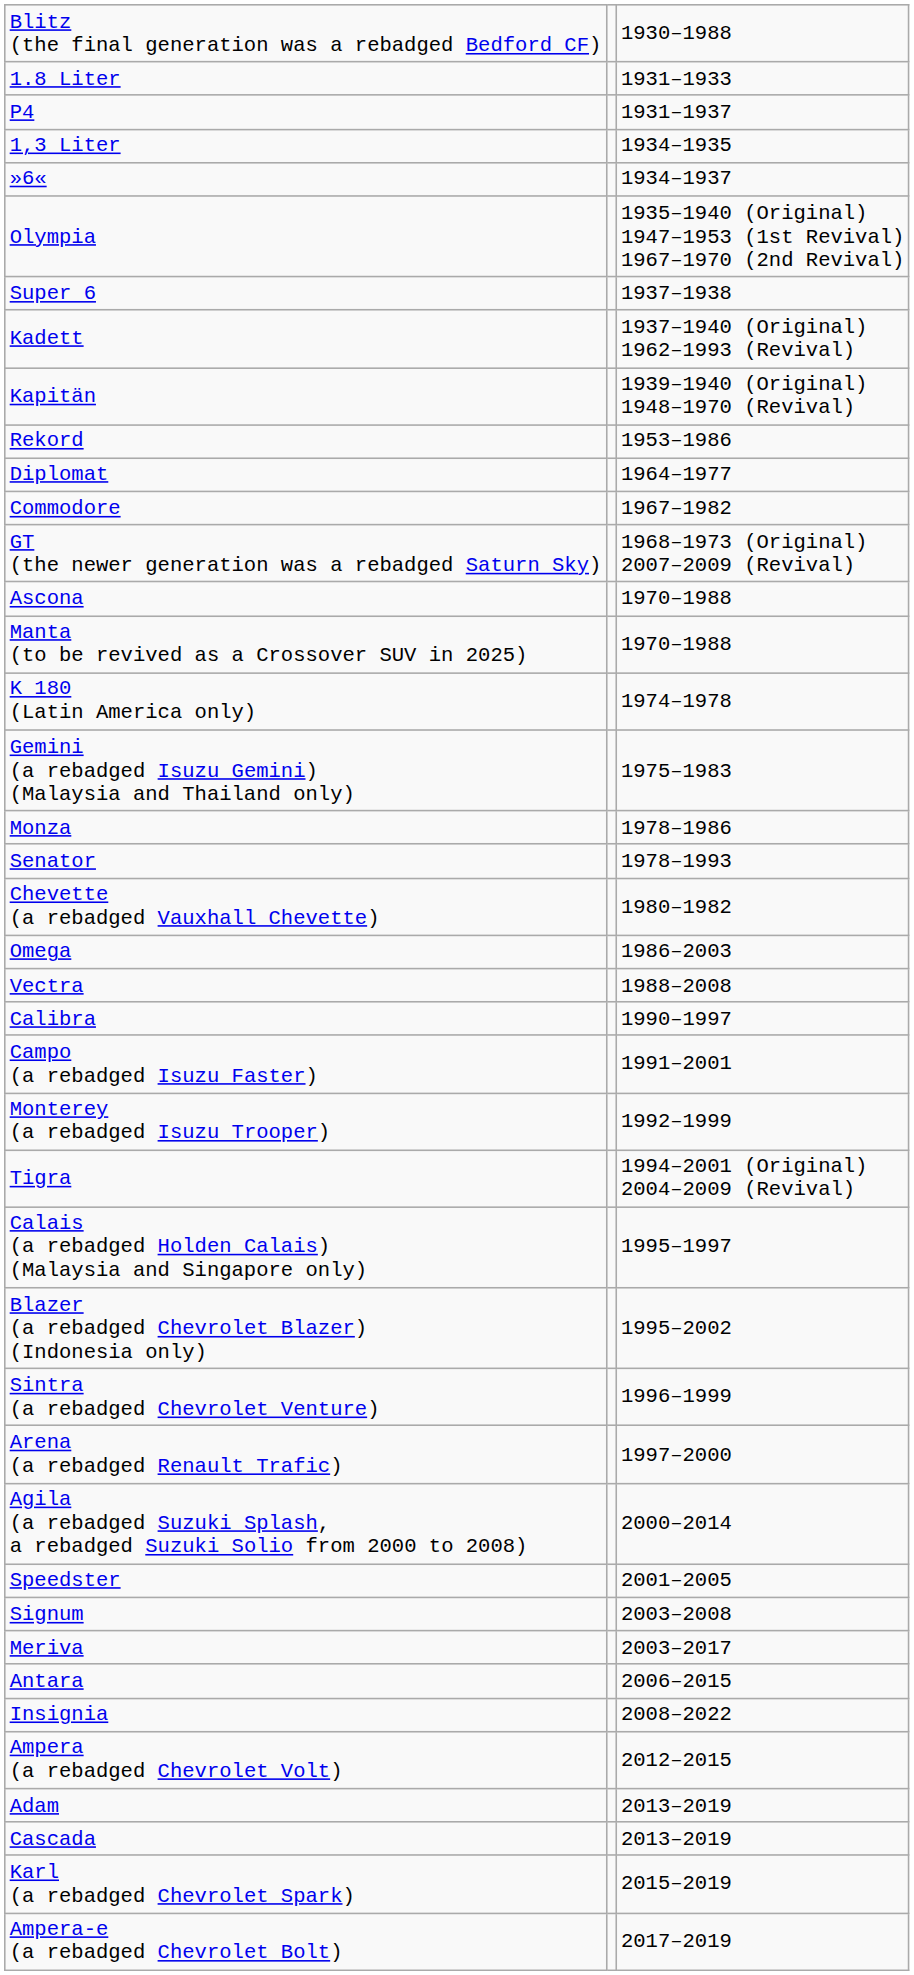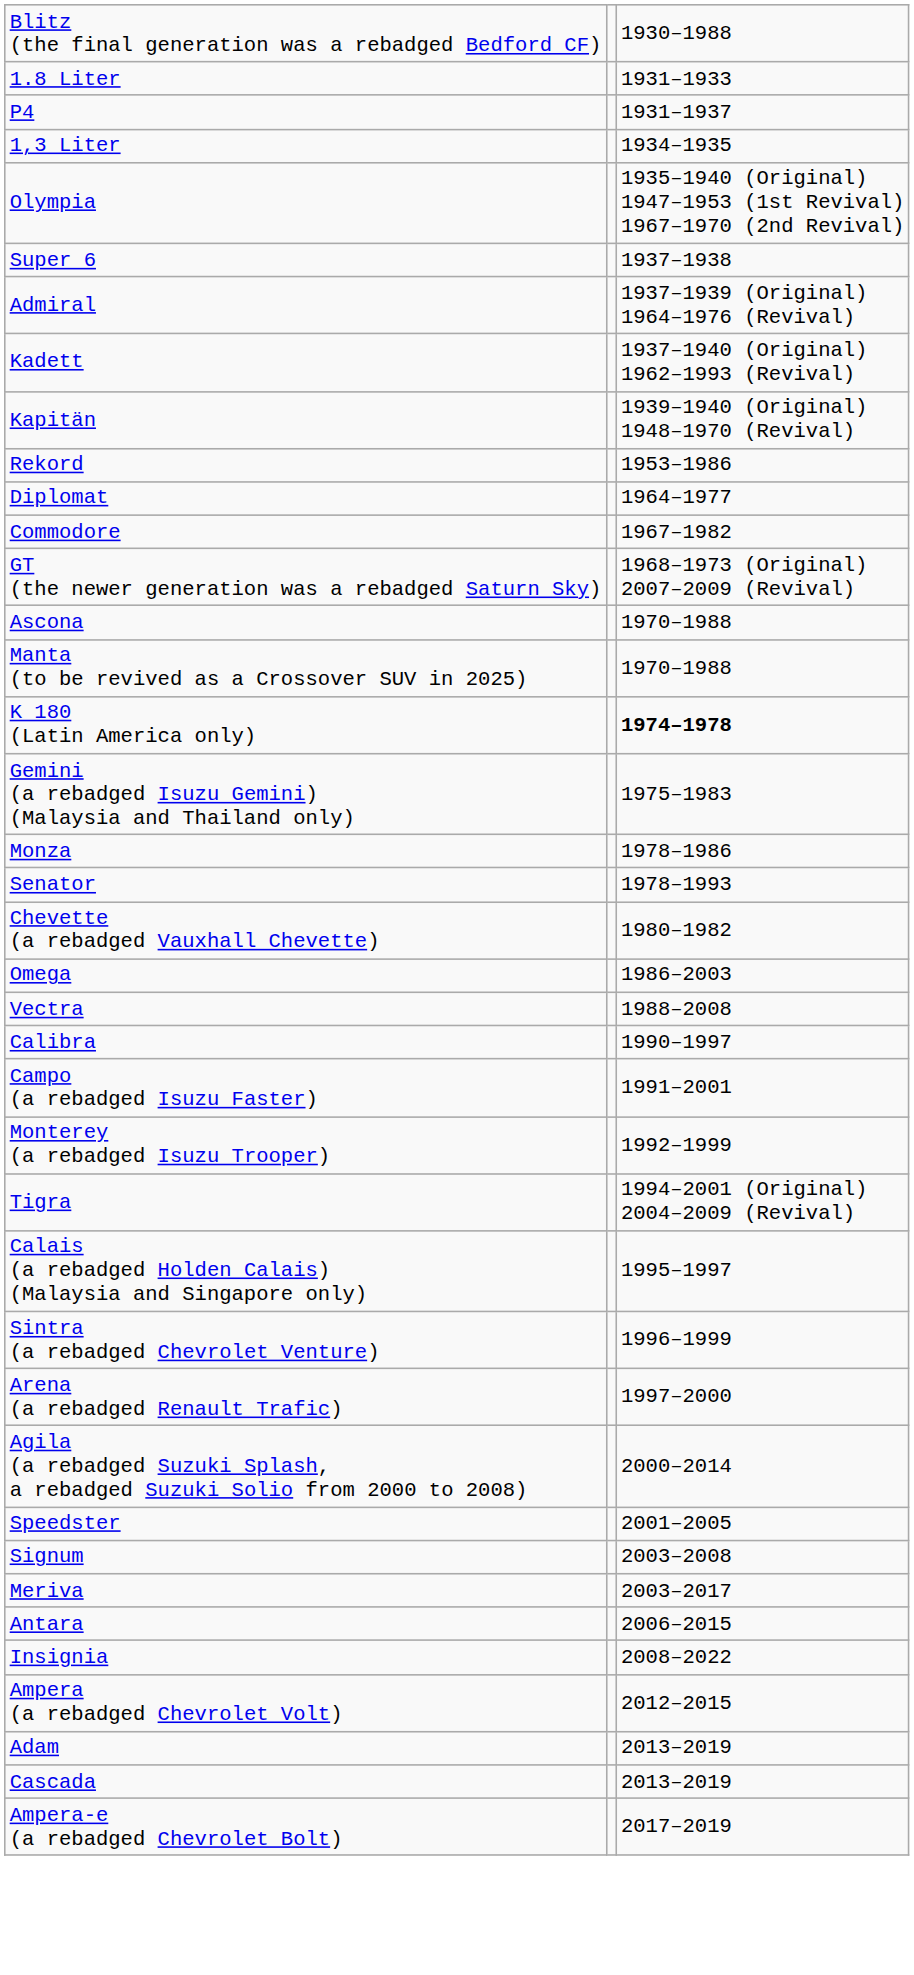 <table class="wikitable">
 <tr>
 <td><a href='#'>Blitz</a><br>(the final generation was a rebadged <a href='#'>Bedford CF</a>)</td>
 <td></td>
 <td>1930–1988</td>
 </tr>
 <tr>
 <td><a href='#'>1.8 Liter</a></td>
 <td></td>
 <td>1931–1933</td>
 </tr>
 <tr>
 <td><a href='#'>P4</a></td>
 <td></td>
 <td>1931–1937</td>
 </tr>
 <tr>
 <td><a href='#'>1,3 Liter</a></td>
 <td></td>
 <td>1934–1935</td>
 </tr>
 <tr>
-<td><a href='#'>»6«</a></td>
-<td></td>
-<td>1934–1937</td>
-</tr>
-<tr>
 <td><a href='#'>Olympia</a></td>
 <td></td>
 <td>1935–1940 (Original)<br>1947–1953 (1st Revival)<br>1967–1970 (2nd Revival)</td>
 </tr>
 <tr>
 <td><a href='#'>Super 6</a></td>
 <td></td>
 <td>1937–1938</td>
+</tr>
+<tr>
+<td><a href='#'>Admiral</a></td>
+<td></td>
+<td>1937–1939 (Original)<br>1964–1976 (Revival)</td>
 </tr>
 <tr>
 <td><a href='#'>Kadett</a></td>
 <td></td>
 <td>1937–1940 (Original)<br>1962–1993 (Revival)</td>
 </tr>
 <tr>
 <td><a href='#'>Kapitän</a></td>
 <td></td>
 <td>1939–1940 (Original)<br>1948–1970 (Revival)</td>
 </tr>
 <tr>
 <td><a href='#'>Rekord</a></td>
 <td></td>
 <td>1953–1986</td>
 </tr>
 <tr>
 <td><a href='#'>Diplomat</a></td>
 <td></td>
 <td>1964–1977</td>
 </tr>
 <tr>
 <td><a href='#'>Commodore</a></td>
 <td></td>
 <td>1967–1982</td>
 </tr>
 <tr>
 <td><a href='#'>GT</a><br>(the newer generation was a rebadged <a href='#'>Saturn Sky</a>)</td>
 <td></td>
 <td>1968–1973 (Original)<br>2007–2009 (Revival)</td>
 </tr>
 <tr>
 <td><a href='#'>Ascona</a></td>
 <td></td>
 <td>1970–1988</td>
 </tr>
 <tr>
 <td><a href='#'>Manta</a><br>(to be revived as a Crossover SUV in 2025)</td>
 <td></td>
 <td>1970–1988</td>
 </tr>
 <tr>
 <td><a href='#'>K 180</a><br>(Latin America only)</td>
 <td></td>
-<td>1974–1978</td>
+<td><strong>1974–1978</strong></td>
 </tr>
 <tr>
 <td><a href='#'>Gemini</a><br>(a rebadged <a href='#'>Isuzu Gemini</a>)<br>(Malaysia and Thailand only)</td>
 <td></td>
 <td>1975–1983</td>
 </tr>
 <tr>
 <td><a href='#'>Monza</a></td>
 <td></td>
 <td>1978–1986</td>
 </tr>
 <tr>
 <td><a href='#'>Senator</a></td>
 <td></td>
 <td>1978–1993</td>
 </tr>
 <tr>
 <td><a href='#'>Chevette</a><br>(a rebadged <a href='#'>Vauxhall Chevette</a>)</td>
 <td></td>
 <td>1980–1982</td>
 </tr>
 <tr>
 <td><a href='#'>Omega</a></td>
 <td></td>
 <td>1986–2003</td>
 </tr>
 <tr>
 <td><a href='#'>Vectra</a></td>
 <td></td>
 <td>1988–2008</td>
 </tr>
 <tr>
 <td><a href='#'>Calibra</a></td>
 <td></td>
 <td>1990–1997</td>
 </tr>
 <tr>
 <td><a href='#'>Campo</a><br>(a rebadged <a href='#'>Isuzu Faster</a>)</td>
 <td></td>
 <td>1991–2001</td>
 </tr>
 <tr>
 <td><a href='#'>Monterey</a><br>(a rebadged <a href='#'>Isuzu Trooper</a>)</td>
 <td></td>
 <td>1992–1999</td>
 </tr>
 <tr>
 <td><a href='#'>Tigra</a></td>
 <td></td>
 <td>1994–2001 (Original)<br>2004–2009 (Revival)</td>
 </tr>
 <tr>
 <td><a href='#'>Calais</a><br>(a rebadged <a href='#'>Holden Calais</a>)<br>(Malaysia and Singapore only)</td>
 <td></td>
 <td>1995–1997</td>
 </tr>
 <tr>
-<td><a href='#'>Blazer</a><br>(a rebadged <a href='#'>Chevrolet Blazer</a>)<br>(Indonesia only)</td>
-<td></td>
-<td>1995–2002</td>
-</tr>
-<tr>
 <td><a href='#'>Sintra</a><br>(a rebadged <a href='#'>Chevrolet Venture</a>)</td>
 <td></td>
 <td>1996–1999</td>
 </tr>
 <tr>
 <td><a href='#'>Arena</a><br>(a rebadged <a href='#'>Renault Trafic</a>)</td>
 <td></td>
 <td>1997–2000</td>
 </tr>
 <tr>
 <td><a href='#'>Agila</a><br>(a rebadged <a href='#'>Suzuki Splash</a>,<br> a rebadged <a href='#'>Suzuki Solio</a> from 2000 to 2008)</td>
 <td></td>
 <td>2000–2014</td>
 </tr>
 <tr>
 <td><a href='#'>Speedster</a></td>
 <td></td>
 <td>2001–2005</td>
 </tr>
 <tr>
 <td><a href='#'>Signum</a></td>
 <td></td>
 <td>2003–2008</td>
 </tr>
 <tr>
 <td><a href='#'>Meriva</a></td>
 <td></td>
 <td>2003–2017</td>
 </tr>
 <tr>
 <td><a href='#'>Antara</a></td>
 <td></td>
 <td>2006–2015</td>
 </tr>
 <tr>
 <td><a href='#'>Insignia</a></td>
 <td></td>
 <td>2008–2022</td>
 </tr>
 <tr>
 <td><a href='#'>Ampera</a><br>(a rebadged <a href='#'>Chevrolet Volt</a>)</td>
 <td></td>
 <td>2012–2015</td>
 </tr>
 <tr>
 <td><a href='#'>Adam</a></td>
 <td></td>
 <td>2013–2019</td>
 </tr>
 <tr>
 <td><a href='#'>Cascada</a></td>
 <td></td>
 <td>2013–2019</td>
 </tr>
 <tr>
-<td><a href='#'>Karl</a><br>(a rebadged <a href='#'>Chevrolet Spark</a>)</td>
-<td></td>
-<td>2015–2019</td>
-</tr>
-<tr>
 <td><a href='#'>Ampera-e</a><br>(a rebadged <a href='#'>Chevrolet Bolt</a>)</td>
 <td></td>
 <td>2017–2019</td>
 </tr>
 </table>
